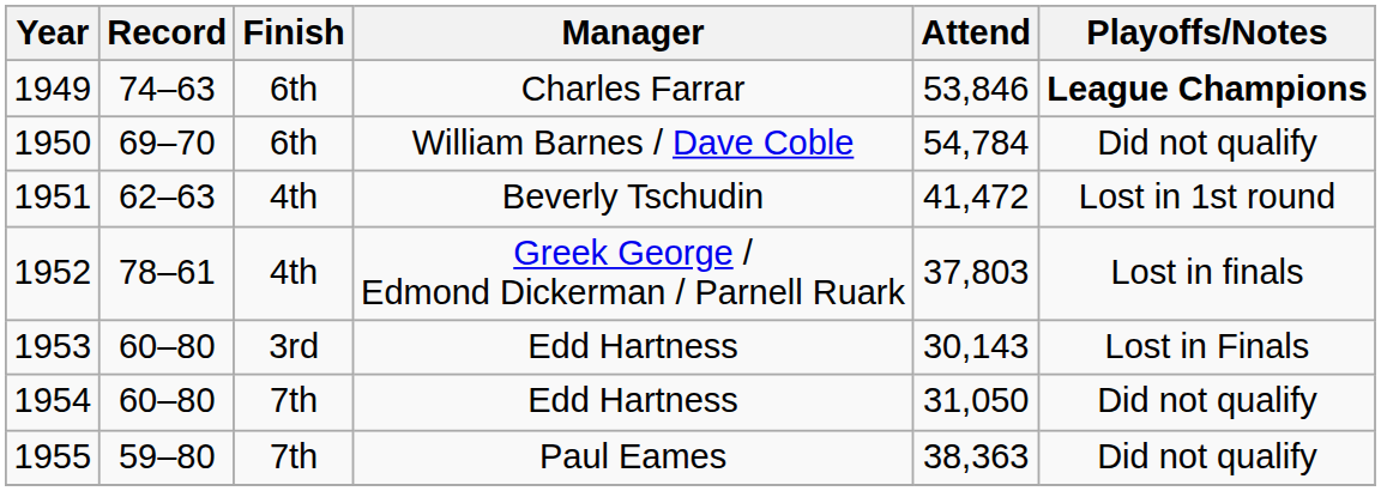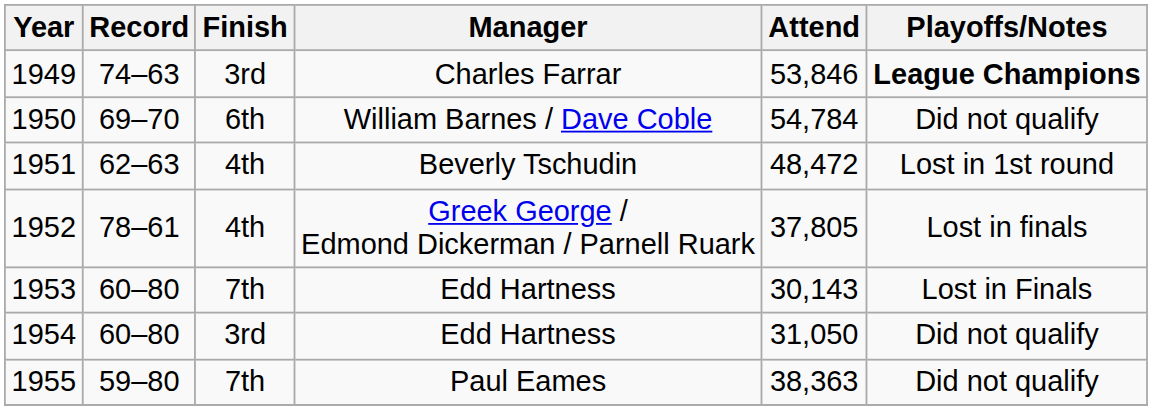 <table class="wikitable" style="text-align:center">
 <tr>
 <th>Year</th>
 <th>Record</th>
 <th>Finish</th>
 <th>Manager</th>
 <th>Attend</th>
 <th>Playoffs/Notes</th>
 </tr>
 <tr align=center>
 <td>1949</td>
 <td>74–63</td>
-<td>6th</td>
+<td>3rd</td>
 <td>Charles Farrar</td>
 <td>53,846</td>
 <td><strong>League Champions</strong></td>
 </tr>
 <tr align=center>
 <td>1950</td>
 <td>69–70</td>
 <td>6th</td>
 <td>William Barnes / <a href='#'>Dave Coble</a></td>
 <td>54,784</td>
 <td>Did not qualify</td>
 </tr>
 <tr align=center>
 <td>1951</td>
 <td>62–63</td>
 <td>4th</td>
 <td>Beverly Tschudin</td>
-<td>41,472</td>
+<td>48,472</td>
 <td>Lost in 1st round</td>
 </tr>
 <tr align=center>
 <td>1952</td>
 <td>78–61</td>
 <td>4th</td>
 <td><a href='#'>Greek George</a> /<br> Edmond Dickerman / Parnell Ruark</td>
-<td>37,803</td>
+<td>37,805</td>
 <td>Lost in finals</td>
 </tr>
 <tr align=center>
 <td>1953</td>
 <td>60–80</td>
-<td>3rd</td>
+<td>7th</td>
 <td>Edd Hartness</td>
 <td>30,143</td>
 <td>Lost in Finals</td>
 </tr>
 <tr align=center>
 <td>1954</td>
 <td>60–80</td>
-<td>7th</td>
+<td>3rd</td>
 <td>Edd Hartness</td>
 <td>31,050</td>
 <td>Did not qualify</td>
 </tr>
 <tr align=center>
 <td>1955</td>
 <td>59–80</td>
 <td>7th</td>
 <td>Paul Eames</td>
 <td>38,363</td>
 <td>Did not qualify</td>
 </tr>
 <tr align=center>
 </tr>
 </table>
